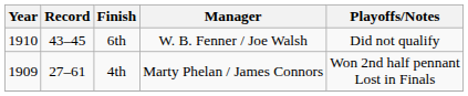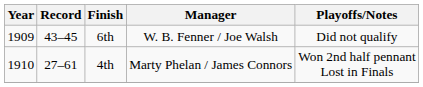 <table class="wikitable" style="text-align:center">
 <tr>
 <th>Year</th>
 <th>Record</th>
 <th>Finish</th>
 <th>Manager</th>
 <th>Playoffs/Notes</th>
 </tr>
 <tr align=center>
-<td>1910</td>
+<td>1909</td>
 <td>43–45</td>
 <td>6th</td>
 <td>W. B. Fenner / Joe Walsh</td>
 <td>Did not qualify</td>
 </tr>
 <tr align=center>
-<td>1909</td>
+<td>1910</td>
 <td>27–61</td>
 <td>4th</td>
 <td>Marty Phelan / James Connors</td>
 <td>Won 2nd half pennant<br>Lost in Finals</td>
 </tr>
 <tr align=center>
 </tr>
 </table>
